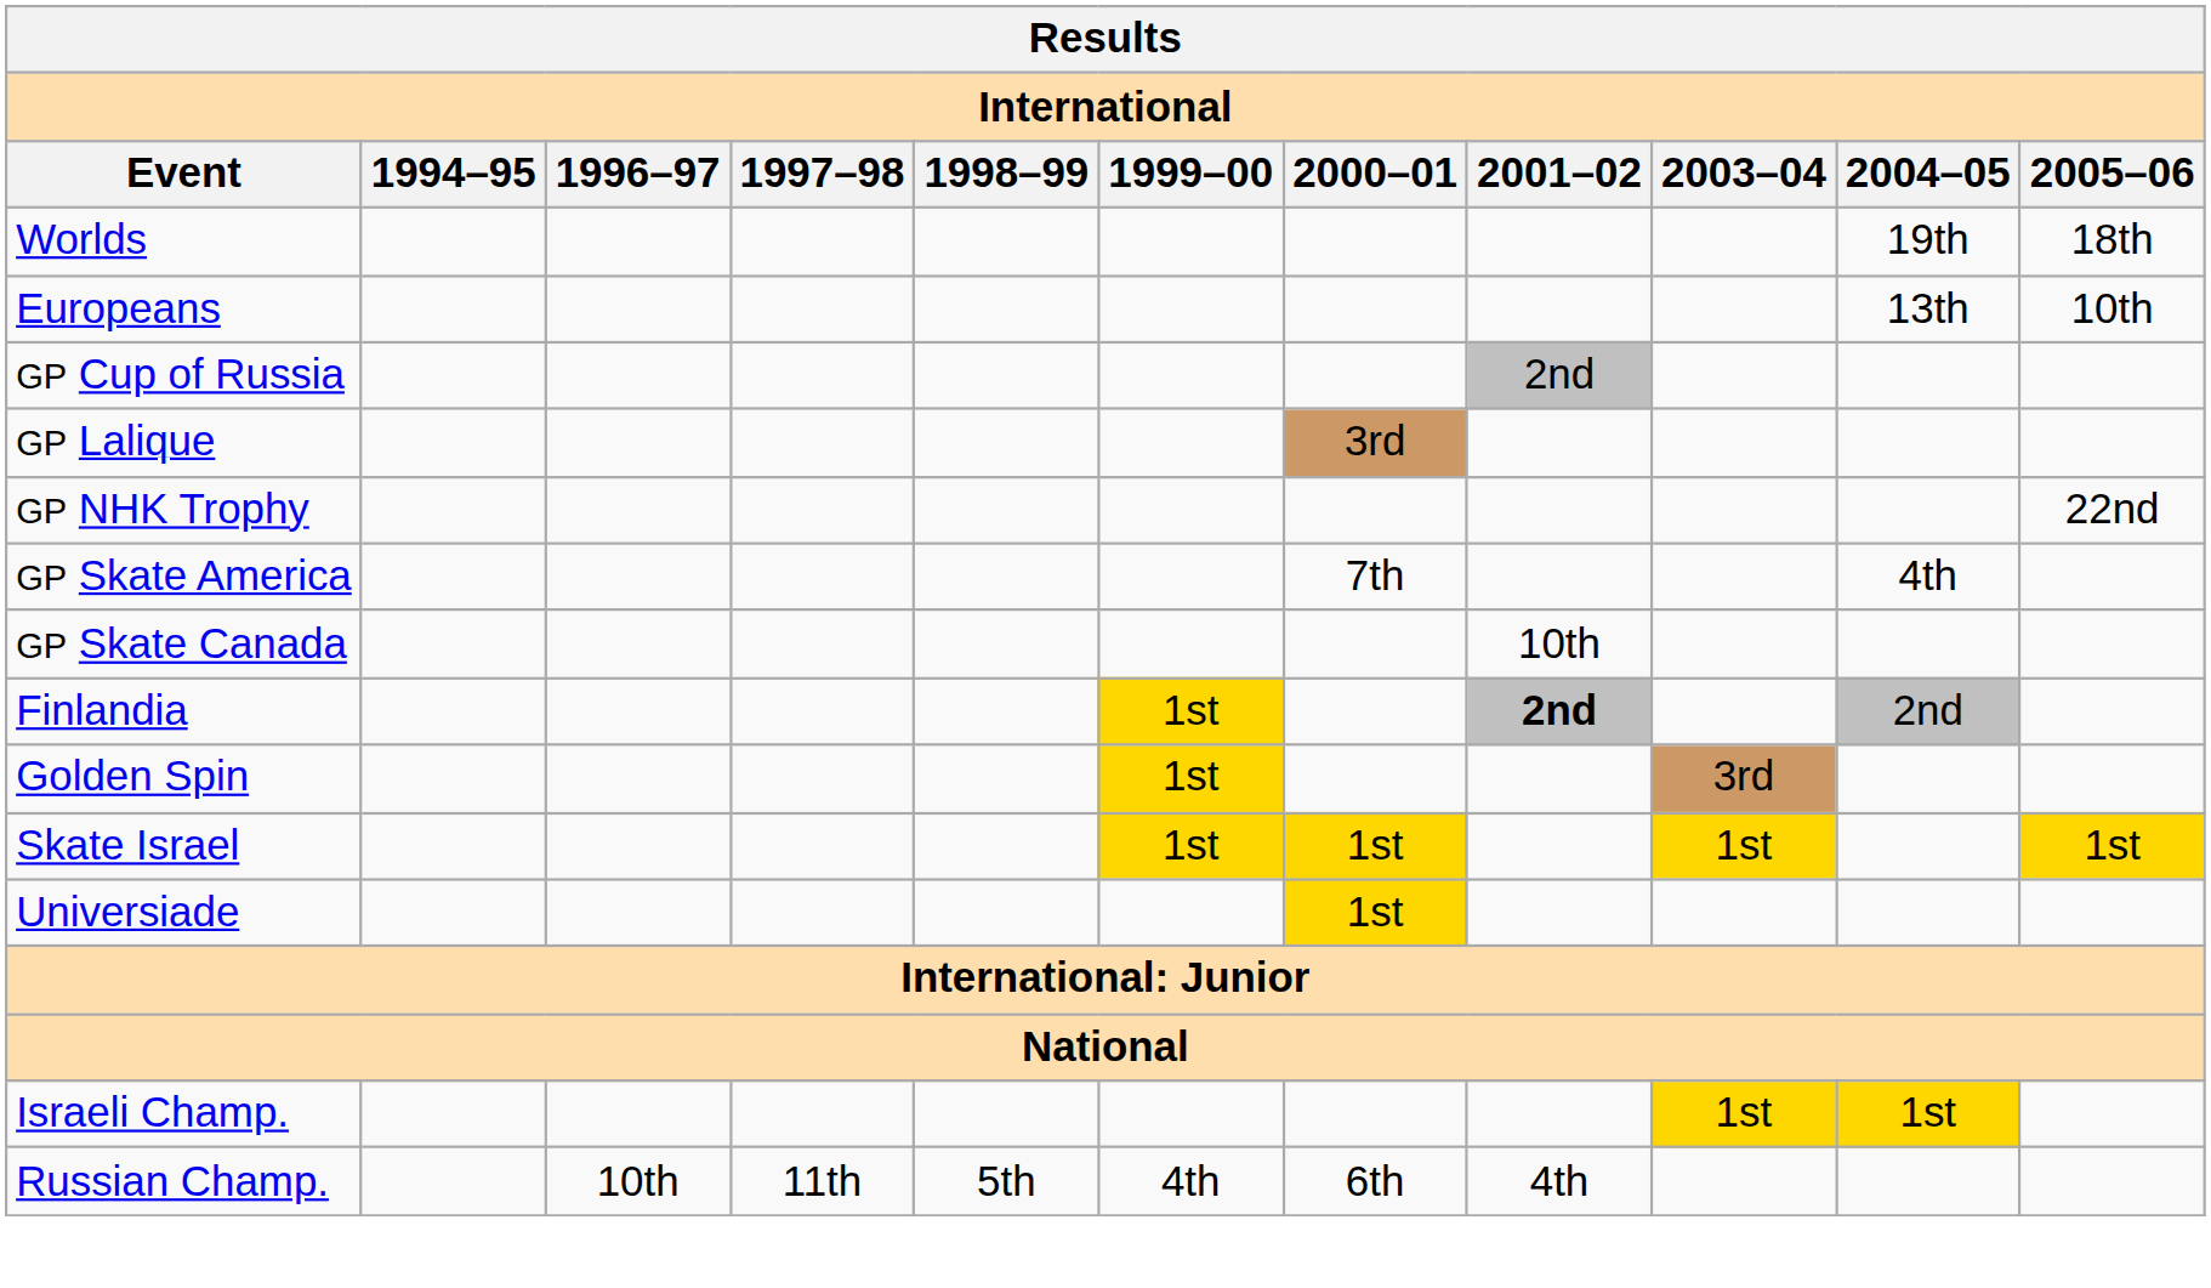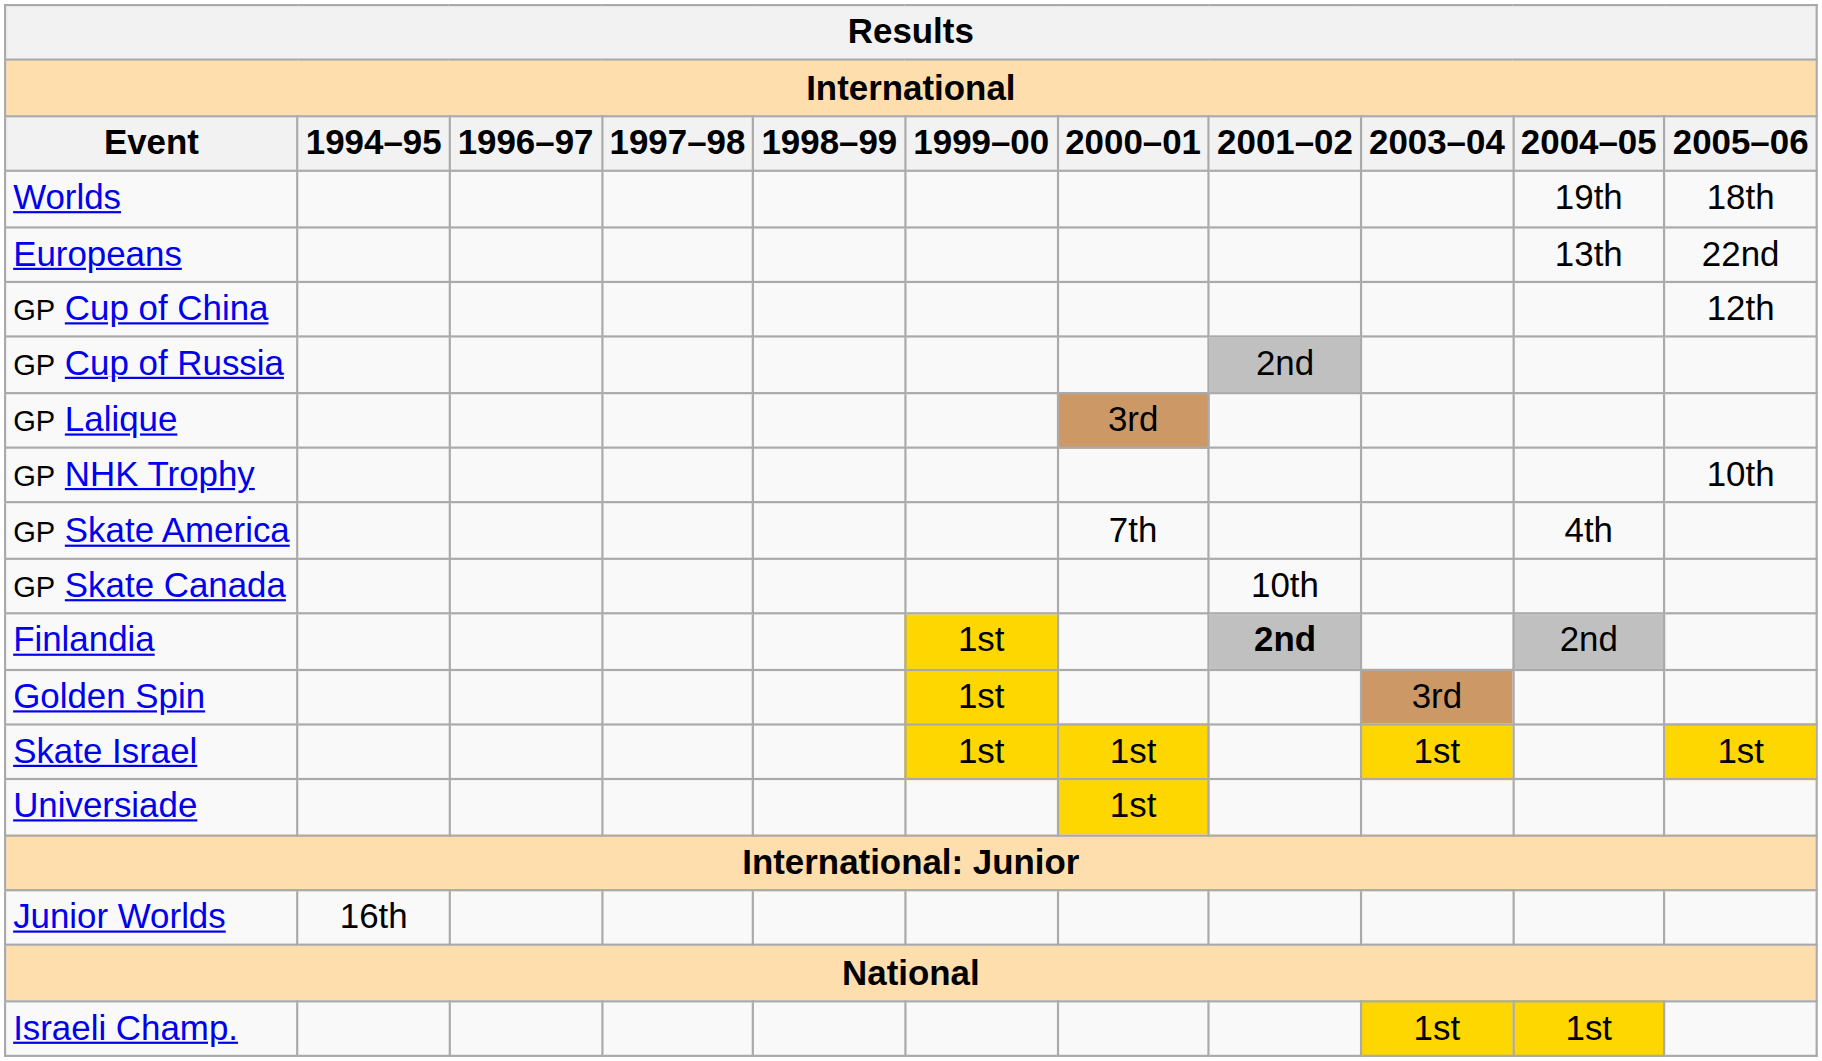 <table class="wikitable" style="text-align:center">
 <tr>
 <th colspan=11 align=center><strong>Results</strong></th>
 </tr>
 <tr>
 <th style="background-color: #ffdead; " colspan=11 align=center><strong>International</strong></th>
 </tr>
 <tr>
 <th>Event</th>
 <th>1994–95</th>
 <th>1996–97</th>
 <th>1997–98</th>
 <th>1998–99</th>
 <th>1999–00</th>
 <th>2000–01</th>
 <th>2001–02</th>
 <th>2003–04</th>
 <th>2004–05</th>
 <th>2005–06</th>
 </tr>
 <tr>
 <td align=left><a href='#'>Worlds</a></td>
 <td></td>
 <td></td>
 <td></td>
 <td></td>
 <td></td>
 <td></td>
 <td></td>
 <td></td>
 <td>19th</td>
 <td>18th</td>
 </tr>
 <tr>
 <td align=left><a href='#'>Europeans</a></td>
 <td></td>
 <td></td>
 <td></td>
 <td></td>
 <td></td>
 <td></td>
 <td></td>
 <td></td>
 <td>13th</td>
-<td>10th</td>
+<td>22nd</td>
+</tr>
+<tr>
+<td align=left><small>GP</small> <a href='#'>Cup of China</a></td>
+<td></td>
+<td></td>
+<td></td>
+<td></td>
+<td></td>
+<td></td>
+<td></td>
+<td></td>
+<td></td>
+<td>12th</td>
 </tr>
 <tr>
 <td align=left><small>GP</small> <a href='#'>Cup of Russia</a></td>
 <td></td>
 <td></td>
 <td></td>
 <td></td>
 <td></td>
 <td></td>
 <td bgcolor=silver>2nd</td>
 <td></td>
 <td></td>
 <td></td>
 </tr>
 <tr>
 <td align=left><small>GP</small> <a href='#'>Lalique</a></td>
 <td></td>
 <td></td>
 <td></td>
 <td></td>
 <td></td>
 <td bgcolor=cc9966>3rd</td>
 <td></td>
 <td></td>
 <td></td>
 <td></td>
 </tr>
 <tr>
 <td align=left><small>GP</small> <a href='#'>NHK Trophy</a></td>
 <td></td>
 <td></td>
 <td></td>
 <td></td>
 <td></td>
 <td></td>
 <td></td>
 <td></td>
 <td></td>
-<td>22nd</td>
+<td>10th</td>
 </tr>
 <tr>
 <td align=left><small>GP</small> <a href='#'>Skate America</a></td>
 <td></td>
 <td></td>
 <td></td>
 <td></td>
 <td></td>
 <td>7th</td>
 <td></td>
 <td></td>
 <td>4th</td>
 <td></td>
 </tr>
 <tr>
 <td align=left><small>GP</small> <a href='#'>Skate Canada</a></td>
 <td></td>
 <td></td>
 <td></td>
 <td></td>
 <td></td>
 <td></td>
 <td>10th</td>
 <td></td>
 <td></td>
 <td></td>
 </tr>
 <tr>
 <td align=left><a href='#'>Finlandia</a></td>
 <td></td>
 <td></td>
 <td></td>
 <td></td>
 <td bgcolor=gold>1st</td>
 <td></td>
 <td bgcolor=silver><strong>2nd</strong></td>
 <td></td>
 <td bgcolor=silver>2nd</td>
 <td></td>
 </tr>
 <tr>
 <td align=left><a href='#'>Golden Spin</a></td>
 <td></td>
 <td></td>
 <td></td>
 <td></td>
 <td bgcolor=gold>1st</td>
 <td></td>
 <td></td>
 <td bgcolor=cc9966>3rd</td>
 <td></td>
 <td></td>
 </tr>
 <tr>
 <td align=left><a href='#'>Skate Israel</a></td>
 <td></td>
 <td></td>
 <td></td>
 <td></td>
 <td bgcolor=gold>1st</td>
 <td bgcolor=gold>1st</td>
 <td></td>
 <td bgcolor=gold>1st</td>
 <td></td>
 <td bgcolor=gold>1st</td>
 </tr>
 <tr>
 <td align=left><a href='#'>Universiade</a></td>
 <td></td>
 <td></td>
 <td></td>
 <td></td>
 <td></td>
 <td bgcolor=gold>1st</td>
 <td></td>
 <td></td>
 <td></td>
 <td></td>
 </tr>
 <tr>
 <th style="background-color: #ffdead; " colspan=11 align=center><strong>International: Junior</strong></th>
 </tr>
 <tr>
+<td align=left><a href='#'>Junior Worlds</a></td>
+<td>16th</td>
+<td></td>
+<td></td>
+<td></td>
+<td></td>
+<td></td>
+<td></td>
+<td></td>
+<td></td>
+<td></td>
+</tr>
+<tr>
 <th style="background-color: #ffdead; " colspan=11 align=center><strong>National</strong></th>
 </tr>
 <tr>
 <td align=left><a href='#'>Israeli Champ.</a></td>
 <td></td>
 <td></td>
 <td></td>
 <td></td>
 <td></td>
 <td></td>
 <td></td>
 <td bgcolor=gold>1st</td>
 <td bgcolor=gold>1st</td>
 <td></td>
 </tr>
-<tr>
-<td align=left><a href='#'>Russian Champ.</a></td>
-<td></td>
-<td>10th</td>
-<td>11th</td>
-<td>5th</td>
-<td>4th</td>
-<td>6th</td>
-<td>4th</td>
-<td></td>
-<td></td>
-<td></td>
-</tr>
 </table>
